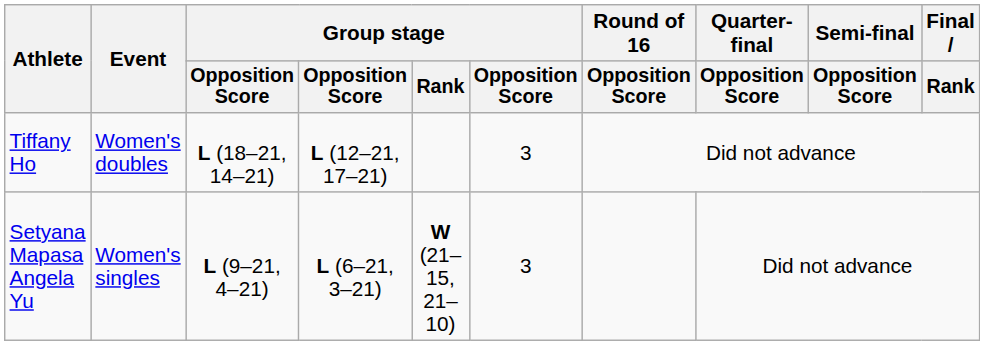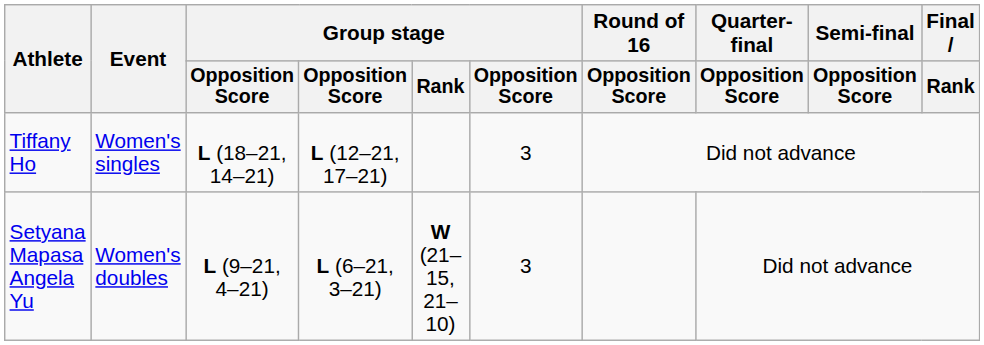 <table class=wikitable style=font-size:90%;text-align:center>
 <tr>
 <th rowspan="2">Athlete</th>
 <th rowspan="2">Event</th>
 <th colspan="4">Group stage</th>
 <th>Round of 16</th>
 <th>Quarter-final</th>
 <th>Semi-final</th>
 <th colspan="2">Final / </th>
 </tr>
 <tr style="font-size:95%">
 <th>Opposition<br>Score</th>
 <th>Opposition<br>Score</th>
 <th>Rank</th>
 <th>Opposition<br>Score</th>
 <th>Opposition<br>Score</th>
 <th>Opposition<br>Score</th>
 <th>Opposition<br>Score</th>
 <th>Rank</th>
 </tr>
 <tr>
 <td align=left><a href='#'>Tiffany Ho</a></td>
-<td align=left><a href='#'>Women's doubles</a></td>
+<td align=left><a href='#'>Women's singles</a></td>
 <td><br><strong>L</strong> (18–21, 14–21)</td>
 <td><br><strong>L</strong> (12–21, 17–21)</td>
 <td></td>
 <td>3</td>
 <td colspan="5">Did not advance</td>
 </tr>
 <tr>
 <td align=left><a href='#'>Setyana Mapasa</a><br><a href='#'>Angela Yu</a></td>
-<td align=left><a href='#'>Women's singles</a></td>
+<td align=left><a href='#'>Women's doubles</a></td>
 <td><br><strong>L</strong> (9–21, 4–21)</td>
 <td><br><strong>L</strong> (6–21, 3–21)</td>
 <td><br><strong>W</strong> (21–15, 21–10)</td>
 <td>3</td>
 <td></td>
 <td colspan=4>Did not advance</td>
 </tr>
 </table>
